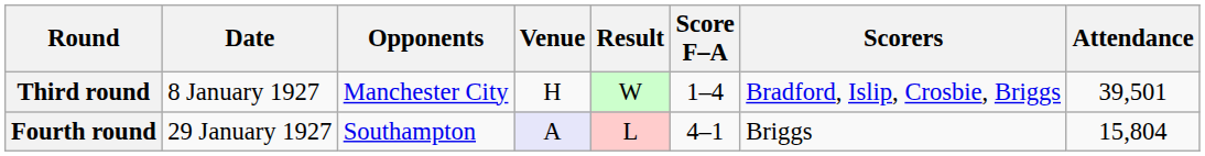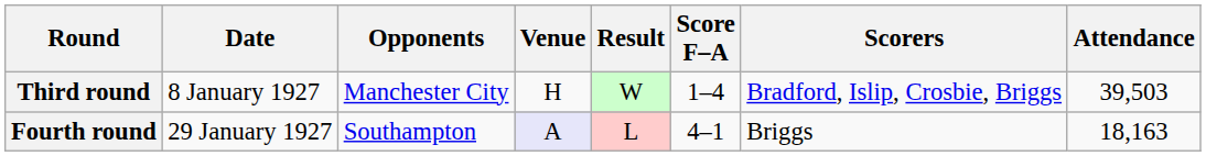 <table class="wikitable plainrowheaders" style="text-align:center">
 <tr>
 <th scope="col">Round</th>
 <th scope="col">Date</th>
 <th scope="col">Opponents</th>
 <th scope="col">Venue</th>
 <th scope="col">Result</th>
 <th scope="col">Score<br>F–A</th>
 <th scope="col">Scorers</th>
 <th scope="col">Attendance</th>
 </tr>
 <tr>
 <th scope="row">Third round</th>
 <td align="left">8 January 1927</td>
 <td align="left"><a href='#'>Manchester City</a></td>
 <td>H</td>
 <td style=background:#cfc>W</td>
 <td>1–4</td>
 <td align="left"><a href='#'>Bradford</a>, <a href='#'>Islip</a>, <a href='#'>Crosbie</a>, <a href='#'>Briggs</a></td>
-<td>39,501</td>
+<td>39,503</td>
 </tr>
 <tr>
 <th scope="row">Fourth round</th>
 <td align="left">29 January 1927</td>
 <td align="left"><a href='#'>Southampton</a></td>
 <td style="background: lavender;">A</td>
 <td style=background:#fcc>L</td>
 <td>4–1</td>
 <td align="left">Briggs</td>
-<td>15,804</td>
+<td>18,163</td>
 </tr>
 </table>
